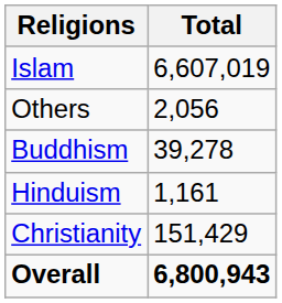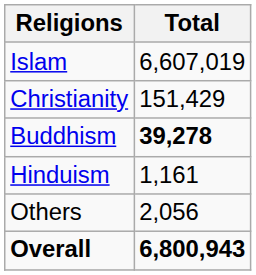 <table class="wikitable">
 <tr>
 <th>Religions</th>
 <th>Total</th>
 </tr>
 <tr>
 <td><a href='#'>Islam</a></td>
 <td>6,607,019</td>
 </tr>
 <tr>
-<td>Others</td>
-<td>2,056</td>
+<td><a href='#'>Christianity</a></td>
+<td>151,429</td>
 </tr>
 <tr>
 <td><a href='#'>Buddhism</a></td>
-<td>39,278</td>
+<td><strong>39,278</strong></td>
 </tr>
 <tr>
 <td><a href='#'>Hinduism</a></td>
 <td>1,161</td>
 </tr>
 <tr>
-<td><a href='#'>Christianity</a></td>
-<td>151,429</td>
+<td>Others</td>
+<td>2,056</td>
 </tr>
 <tr>
 <td><strong>Overall</strong></td>
 <td><strong>6,800,943</strong></td>
 </tr>
 </table>
